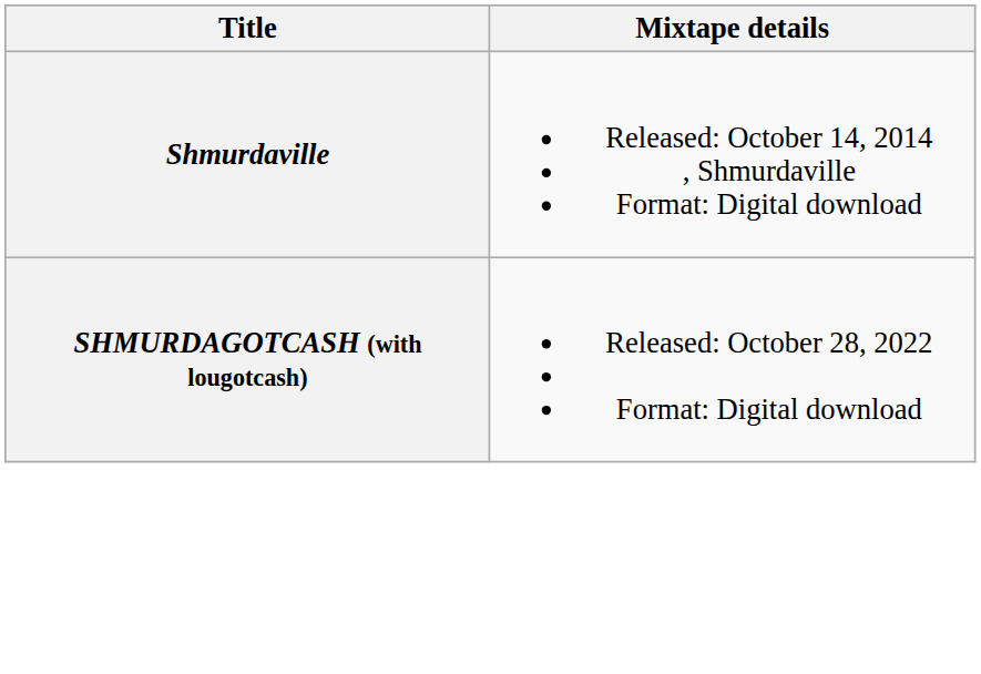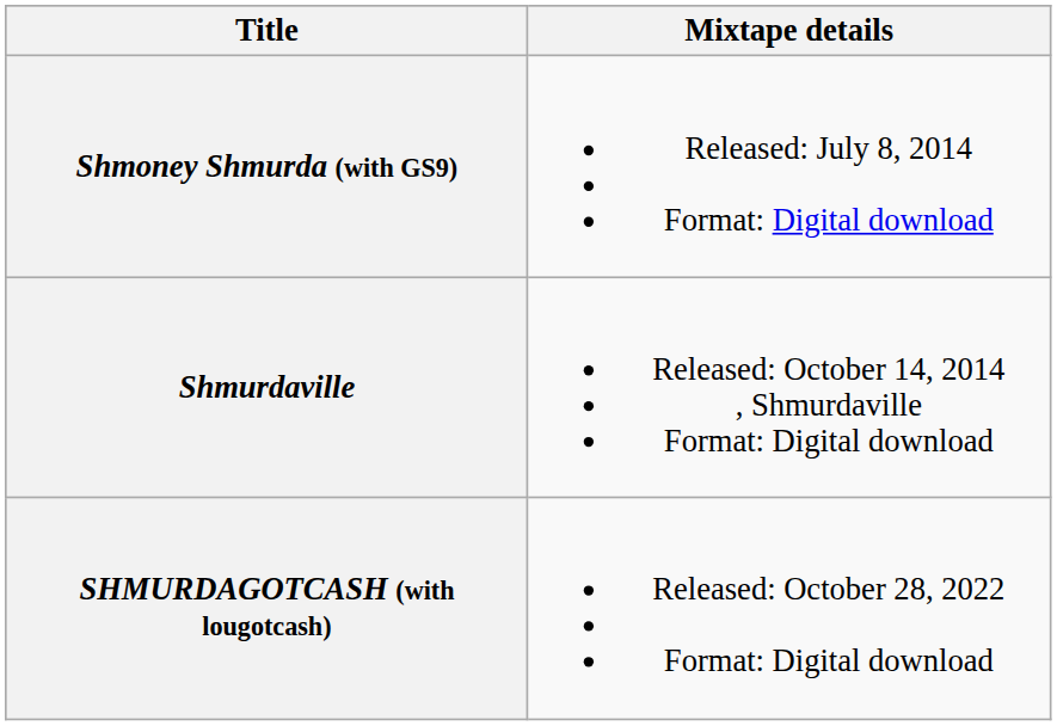 <table class="wikitable plainrowheaders" style="text-align:center;">
 <tr>
 <th scope="col" style="width:16em;">Title</th>
 <th scope="col" style="width:16em;">Mixtape details</th>
+</tr>
+<tr>
+<th scope="row"><em>Shmoney Shmurda</em> <small>(with GS9)</small></th>
+<td><br><ul><li>Released: July 8, 2014</li><li></li><li>Format: <a href='#'>Digital download</a></li></ul></td>
 </tr>
 <tr>
 <th scope="row"><em>Shmurdaville</em></th>
 <td><br><ul><li>Released: October 14, 2014</li><li>, Shmurdaville</li><li>Format: Digital download</li></ul></td>
 </tr>
 <tr>
 <th scope="row"><em>SHMURDAGOTCASH</em> <small>(with lougotcash)</small></th>
 <td><br><ul><li>Released: October 28, 2022</li><li></li><li>Format: Digital download</li></ul></td>
 </tr>
 </table>
